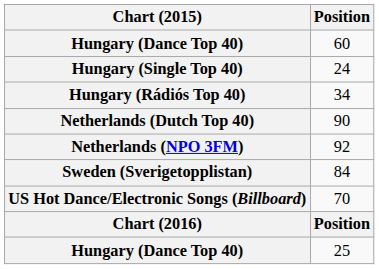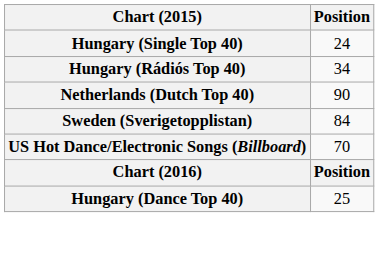 <table class="wikitable sortable plainrowheaders" style="text-align:center">
 <tr>
 <th scope="col">Chart (2015)</th>
 <th scope="col">Position</th>
-</tr>
-<tr>
-<th scope="row">Hungary (Dance Top 40)</th>
-<td>60</td>
 </tr>
 <tr>
 <th scope="row">Hungary (Single Top 40)</th>
 <td>24</td>
 </tr>
 <tr>
 <th scope="row">Hungary (Rádiós Top 40)</th>
 <td>34</td>
 </tr>
 <tr>
 <th scope="row">Netherlands (Dutch Top 40)</th>
 <td>90</td>
-</tr>
-<tr>
-<th scope="row">Netherlands (<a href='#'>NPO 3FM</a>)</th>
-<td>92</td>
 </tr>
 <tr>
 <th scope="row">Sweden (Sverigetopplistan)</th>
 <td>84</td>
 </tr>
 <tr>
 <th scope="row">US Hot Dance/Electronic Songs (<em>Billboard</em>)</th>
 <td>70</td>
 </tr>
 <tr>
 <th scope="col">Chart (2016)</th>
 <th scope="col">Position</th>
 </tr>
 <tr>
 <th scope="row">Hungary (Dance Top 40)</th>
 <td>25</td>
 </tr>
 </table>
